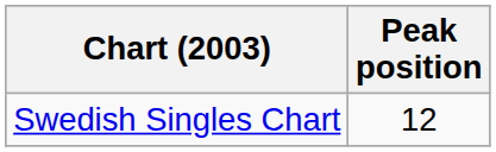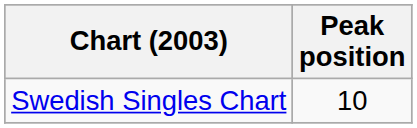 <table class="wikitable">
 <tr>
 <th>Chart (2003)</th>
 <th style="text-align:center;">Peak<br>position</th>
 </tr>
 <tr>
 <td align="left"><a href='#'>Swedish Singles Chart</a></td>
-<td style="text-align:center;">12</td>
+<td style="text-align:center;">10</td>
 </tr>
 </table>
